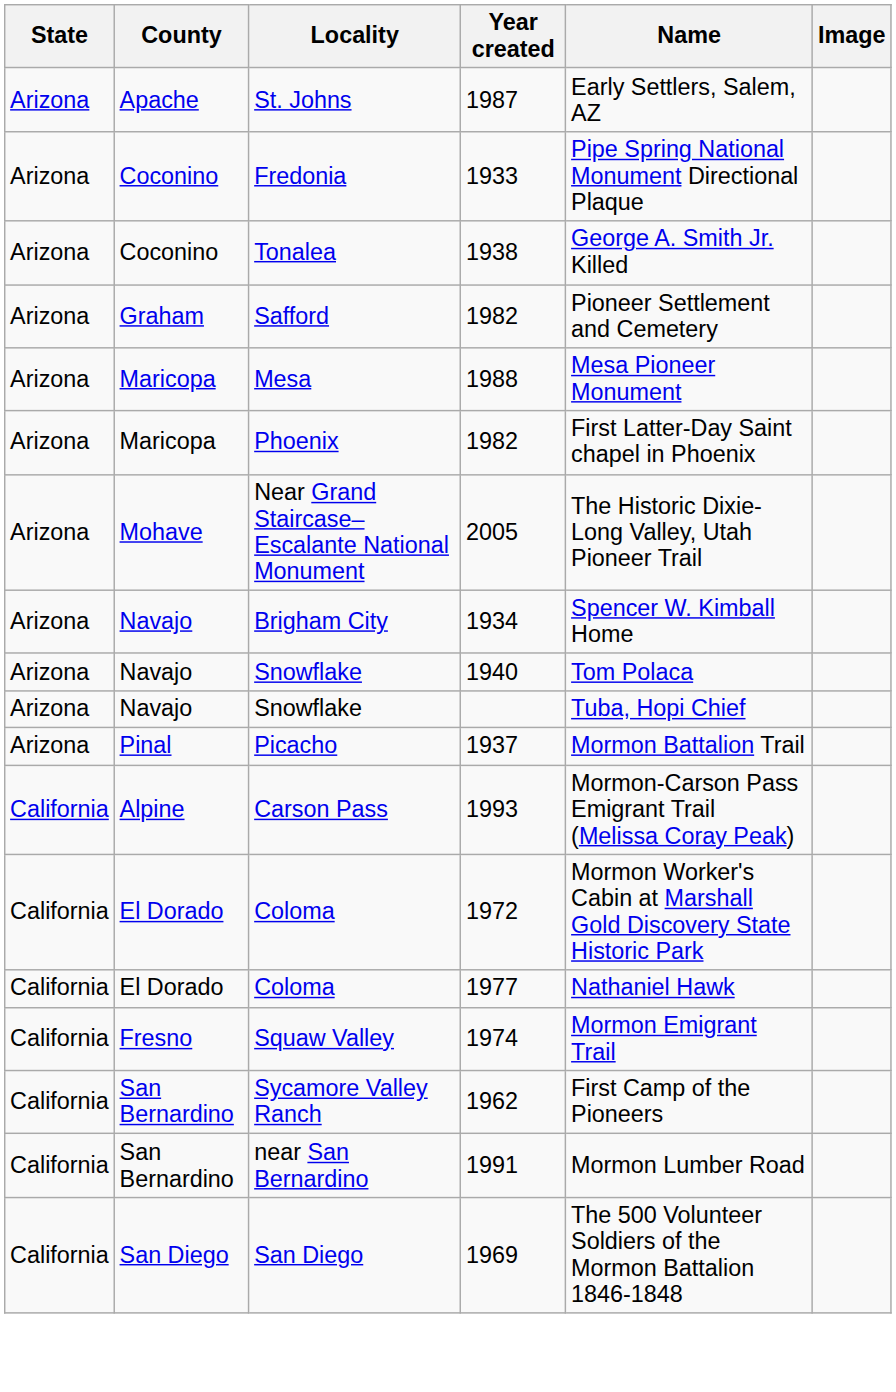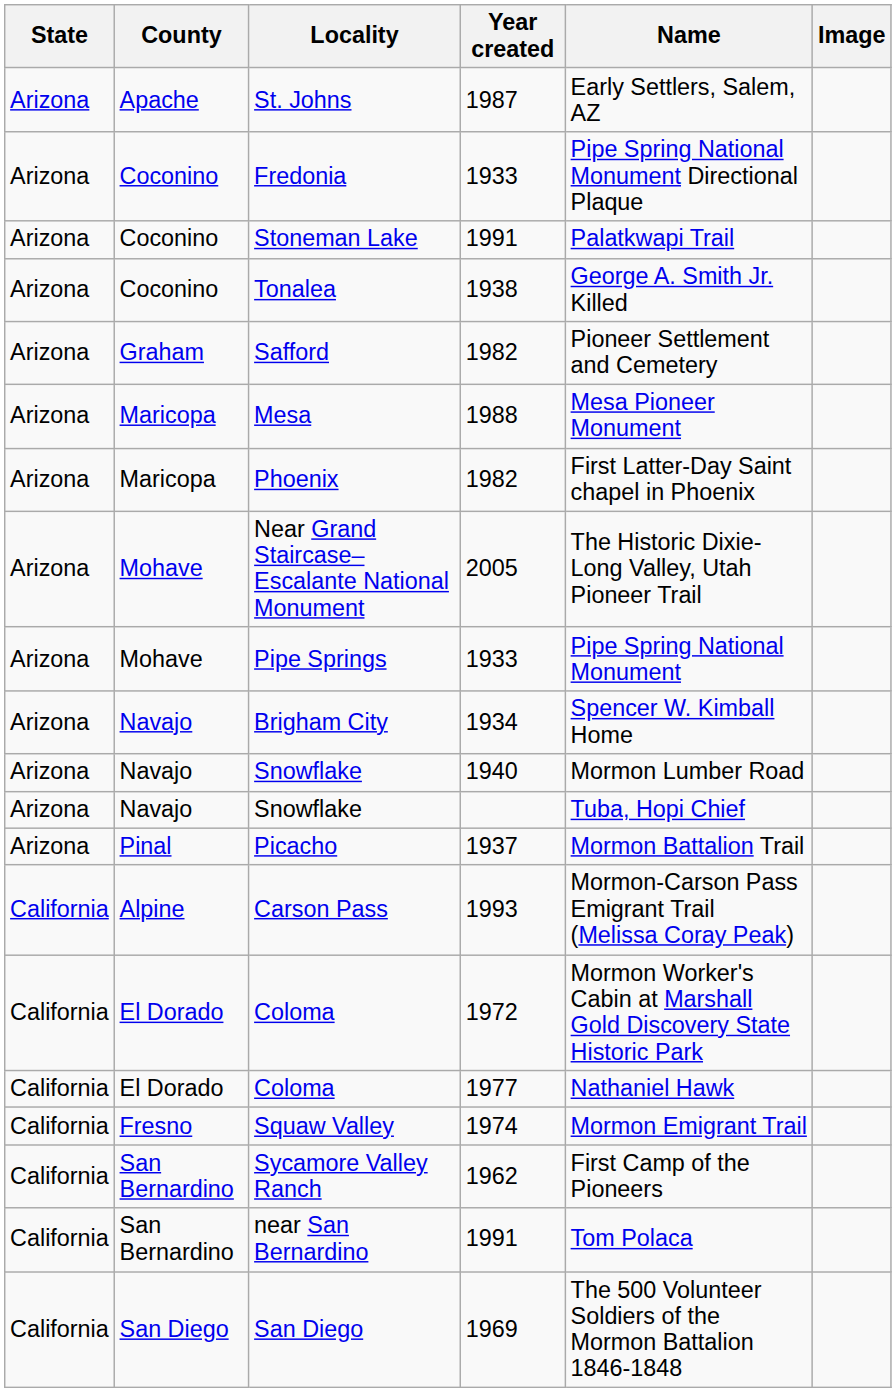 <table class="wikitable sortable">
 <tr>
 <th>State</th>
 <th>County</th>
 <th>Locality</th>
 <th>Year created</th>
 <th>Name</th>
 <th>Image</th>
 </tr>
 <tr>
 <td><a href='#'>Arizona</a></td>
 <td><a href='#'>Apache</a></td>
 <td><a href='#'>St. Johns</a></td>
 <td>1987</td>
 <td>Early Settlers, Salem, AZ</td>
 <td></td>
 </tr>
 <tr>
 <td>Arizona</td>
 <td><a href='#'>Coconino</a></td>
 <td><a href='#'>Fredonia</a></td>
 <td>1933</td>
 <td><a href='#'>Pipe Spring National Monument</a> Directional Plaque</td>
+<td></td>
+</tr>
+<tr>
+<td>Arizona</td>
+<td>Coconino</td>
+<td><a href='#'>Stoneman Lake</a></td>
+<td>1991</td>
+<td><a href='#'>Palatkwapi Trail</a></td>
 <td></td>
 </tr>
 <tr>
 <td>Arizona</td>
 <td>Coconino</td>
 <td><a href='#'>Tonalea</a></td>
 <td>1938</td>
 <td><a href='#'>George A. Smith Jr.</a> Killed</td>
 <td></td>
 </tr>
 <tr>
 <td>Arizona</td>
 <td><a href='#'>Graham</a></td>
 <td><a href='#'>Safford</a></td>
 <td>1982</td>
 <td>Pioneer Settlement and Cemetery</td>
 <td></td>
 </tr>
 <tr>
 <td>Arizona</td>
 <td><a href='#'>Maricopa</a></td>
 <td><a href='#'>Mesa</a></td>
 <td>1988</td>
 <td><a href='#'>Mesa Pioneer Monument</a></td>
 <td></td>
 </tr>
 <tr>
 <td>Arizona</td>
 <td>Maricopa</td>
 <td><a href='#'>Phoenix</a></td>
 <td>1982</td>
 <td>First Latter-Day Saint chapel in Phoenix</td>
 <td></td>
 </tr>
 <tr>
 <td>Arizona</td>
 <td><a href='#'>Mohave</a></td>
 <td>Near <a href='#'>Grand Staircase–Escalante National Monument</a></td>
 <td>2005</td>
 <td>The Historic Dixie-Long Valley, Utah Pioneer Trail</td>
 <td></td>
 </tr>
 <tr>
 <td>Arizona</td>
+<td>Mohave</td>
+<td><a href='#'>Pipe Springs</a></td>
+<td>1933</td>
+<td><a href='#'>Pipe Spring National Monument</a></td>
+<td></td>
+</tr>
+<tr>
+<td>Arizona</td>
 <td><a href='#'>Navajo</a></td>
 <td><a href='#'>Brigham City</a></td>
 <td>1934</td>
 <td><a href='#'>Spencer W. Kimball</a> Home</td>
 <td></td>
 </tr>
 <tr>
 <td>Arizona</td>
 <td>Navajo</td>
 <td><a href='#'>Snowflake</a></td>
 <td>1940</td>
-<td><a href='#'>Tom Polaca</a></td>
+<td>Mormon Lumber Road</td>
 <td></td>
 </tr>
 <tr>
 <td>Arizona</td>
 <td>Navajo</td>
 <td>Snowflake</td>
 <td></td>
 <td><a href='#'>Tuba, Hopi Chief</a></td>
 <td></td>
 </tr>
 <tr>
 <td>Arizona</td>
 <td><a href='#'>Pinal</a></td>
 <td><a href='#'>Picacho</a></td>
 <td>1937</td>
 <td><a href='#'>Mormon Battalion</a> Trail</td>
 <td></td>
 </tr>
 <tr>
 <td><a href='#'>California</a></td>
 <td><a href='#'>Alpine</a></td>
 <td><a href='#'>Carson Pass</a></td>
 <td>1993</td>
 <td>Mormon-Carson Pass Emigrant Trail (<a href='#'>Melissa Coray Peak</a>)</td>
 <td></td>
 </tr>
 <tr>
 <td>California</td>
 <td><a href='#'>El Dorado</a></td>
 <td><a href='#'>Coloma</a></td>
 <td>1972</td>
 <td>Mormon Worker's Cabin at <a href='#'>Marshall Gold Discovery State Historic Park</a></td>
 <td></td>
 </tr>
 <tr>
 <td>California</td>
 <td>El Dorado</td>
 <td><a href='#'>Coloma</a></td>
 <td>1977</td>
 <td><a href='#'>Nathaniel Hawk</a></td>
 <td></td>
 </tr>
 <tr>
 <td>California</td>
 <td><a href='#'>Fresno</a></td>
 <td><a href='#'>Squaw Valley</a></td>
 <td>1974</td>
 <td><a href='#'>Mormon Emigrant Trail</a></td>
 <td></td>
 </tr>
 <tr>
 <td>California</td>
 <td><a href='#'>San Bernardino</a></td>
 <td><a href='#'>Sycamore Valley Ranch</a></td>
 <td>1962</td>
 <td>First Camp of the Pioneers</td>
 <td></td>
 </tr>
 <tr>
 <td>California</td>
 <td>San Bernardino</td>
 <td>near <a href='#'>San Bernardino</a></td>
 <td>1991</td>
-<td>Mormon Lumber Road</td>
+<td><a href='#'>Tom Polaca</a></td>
 <td></td>
 </tr>
 <tr>
 <td>California</td>
 <td><a href='#'>San Diego</a></td>
 <td><a href='#'>San Diego</a></td>
 <td>1969</td>
 <td>The 500 Volunteer Soldiers of the Mormon Battalion 1846-1848</td>
 <td></td>
 </tr>
 </table>
